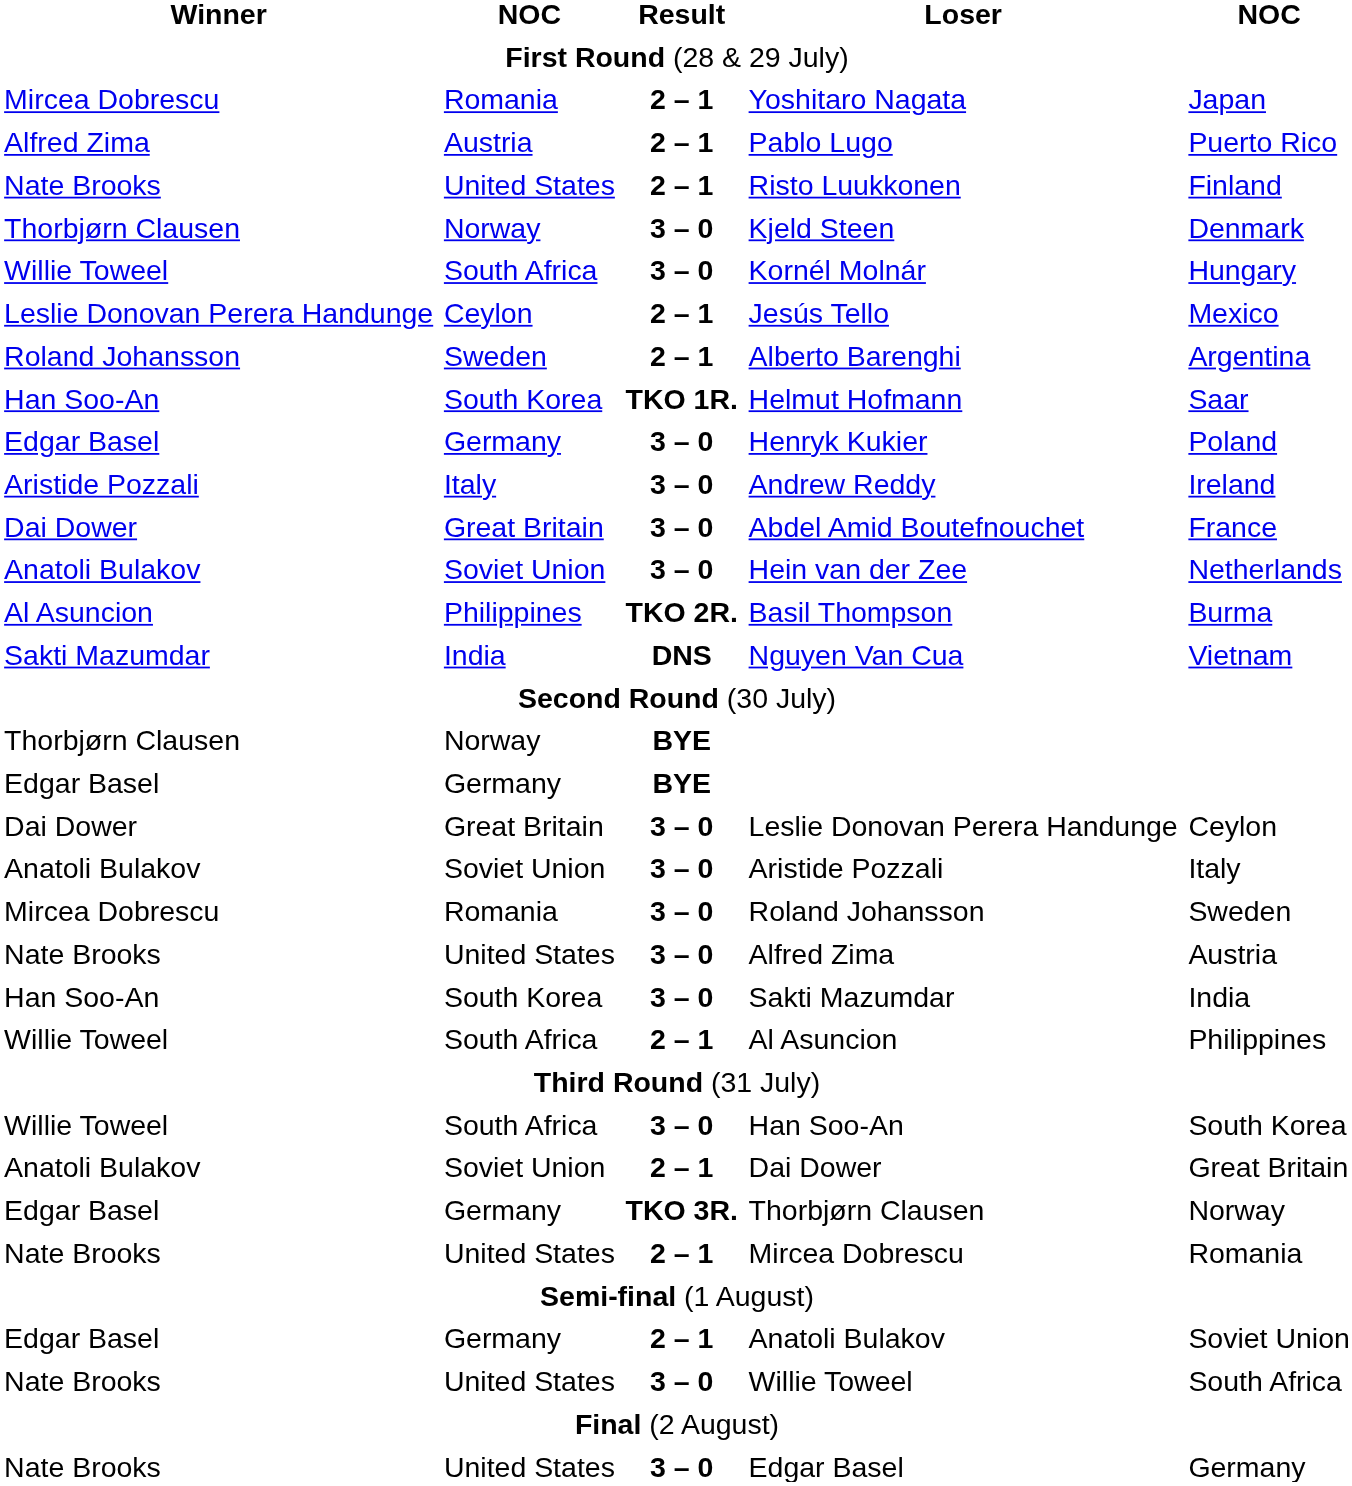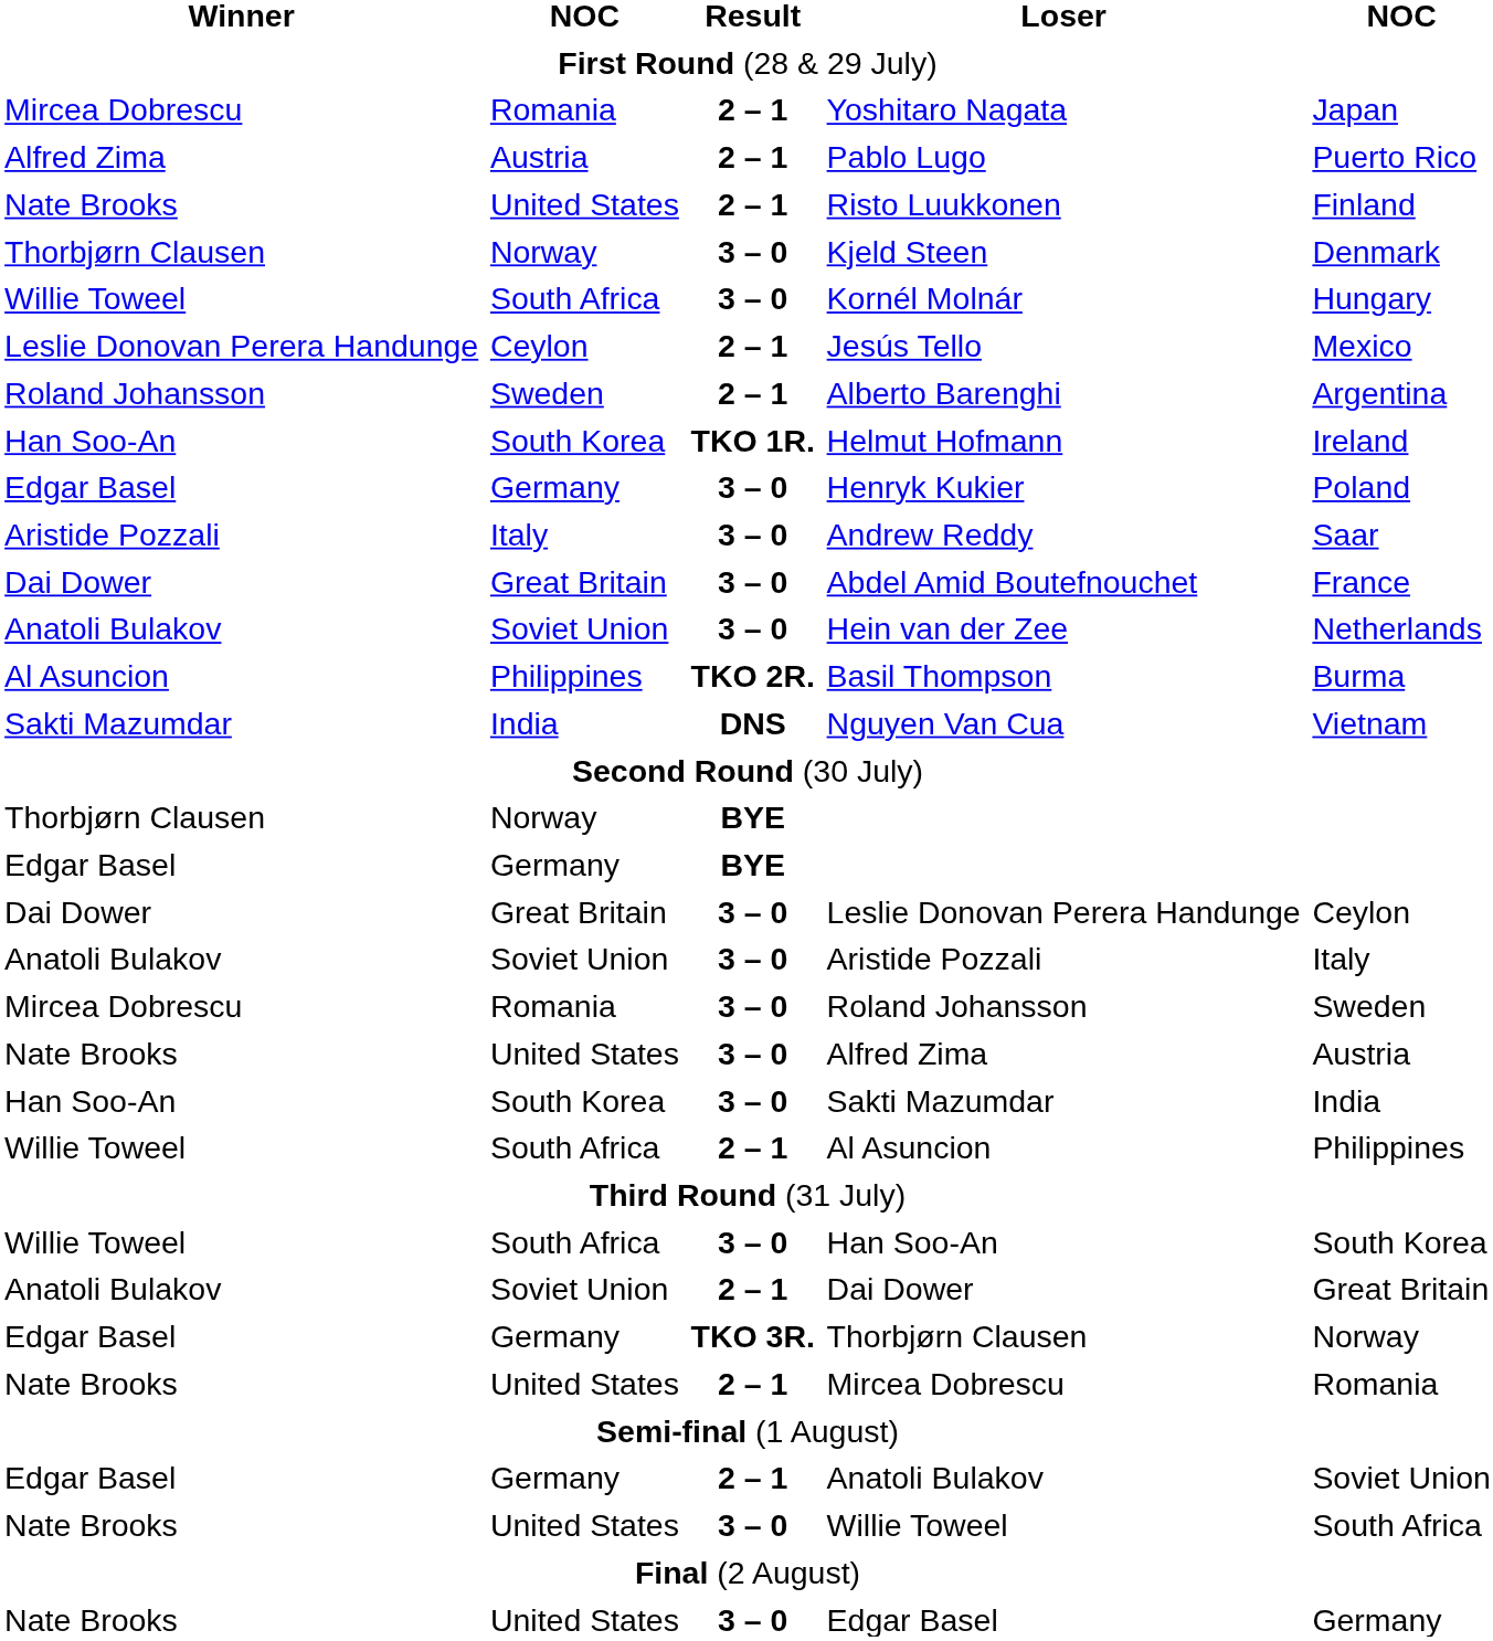 <table border="0" Cellpadding="2">
 <tr>
 <th>Winner</th>
 <th>NOC</th>
 <th>Result</th>
 <th>Loser</th>
 <th>NOC</th>
 </tr>
 <tr>
 <td align="center" colspan="5"><strong>First Round</strong> (28 & 29 July)</td>
 </tr>
 <tr>
 <td><a href='#'>Mircea Dobrescu</a></td>
 <td><a href='#'>Romania</a></td>
 <th>2 –  1</th>
 <td><a href='#'>Yoshitaro Nagata</a></td>
 <td><a href='#'>Japan</a></td>
 </tr>
 <tr>
 <td><a href='#'>Alfred Zima</a></td>
 <td><a href='#'>Austria</a></td>
 <th>2 –  1</th>
 <td><a href='#'>Pablo Lugo</a></td>
 <td><a href='#'>Puerto Rico</a></td>
 </tr>
 <tr>
 <td><a href='#'>Nate Brooks</a></td>
 <td><a href='#'>United States</a></td>
 <th>2 –  1</th>
 <td><a href='#'>Risto Luukkonen</a></td>
 <td><a href='#'>Finland</a></td>
 </tr>
 <tr>
 <td><a href='#'>Thorbjørn Clausen</a></td>
 <td><a href='#'>Norway</a></td>
 <th>3 –  0</th>
 <td><a href='#'>Kjeld Steen</a></td>
 <td><a href='#'>Denmark</a></td>
 </tr>
 <tr>
 <td><a href='#'>Willie Toweel</a></td>
 <td><a href='#'>South Africa</a></td>
 <th>3 –  0</th>
 <td><a href='#'>Kornél Molnár</a></td>
 <td><a href='#'>Hungary</a></td>
 </tr>
 <tr>
 <td><a href='#'>Leslie Donovan Perera Handunge</a></td>
 <td><a href='#'>Ceylon</a></td>
 <th>2 –  1</th>
 <td><a href='#'>Jesús Tello</a></td>
 <td><a href='#'>Mexico</a></td>
 </tr>
 <tr>
 <td><a href='#'>Roland Johansson</a></td>
 <td><a href='#'>Sweden</a></td>
 <th>2 –  1</th>
 <td><a href='#'>Alberto Barenghi</a></td>
 <td><a href='#'>Argentina</a></td>
 </tr>
 <tr>
 <td><a href='#'>Han Soo-An</a></td>
 <td><a href='#'>South Korea</a></td>
 <th>TKO 1R.</th>
 <td><a href='#'>Helmut Hofmann</a></td>
-<td><a href='#'>Saar</a></td>
+<td><a href='#'>Ireland</a></td>
 </tr>
 <tr>
 <td><a href='#'>Edgar Basel</a></td>
 <td><a href='#'>Germany</a></td>
 <th>3 –  0</th>
 <td><a href='#'>Henryk Kukier</a></td>
 <td><a href='#'>Poland</a></td>
 </tr>
 <tr>
 <td><a href='#'>Aristide Pozzali</a></td>
 <td><a href='#'>Italy</a></td>
 <th>3 –  0</th>
 <td><a href='#'>Andrew Reddy</a></td>
-<td><a href='#'>Ireland</a></td>
+<td><a href='#'>Saar</a></td>
 </tr>
 <tr>
 <td><a href='#'>Dai Dower</a></td>
 <td><a href='#'>Great Britain</a></td>
 <th>3 –  0</th>
 <td><a href='#'>Abdel Amid Boutefnouchet</a></td>
 <td><a href='#'>France</a></td>
 </tr>
 <tr>
 <td><a href='#'>Anatoli Bulakov</a></td>
 <td><a href='#'>Soviet Union</a></td>
 <th>3 –  0</th>
 <td><a href='#'>Hein van der Zee</a></td>
 <td><a href='#'>Netherlands</a></td>
 </tr>
 <tr>
 <td><a href='#'>Al Asuncion</a></td>
 <td><a href='#'>Philippines</a></td>
 <th>TKO 2R.</th>
 <td><a href='#'>Basil Thompson</a></td>
 <td><a href='#'>Burma</a></td>
 </tr>
 <tr>
 <td><a href='#'>Sakti Mazumdar</a></td>
 <td><a href='#'>India</a></td>
 <th>DNS</th>
 <td><a href='#'>Nguyen Van Cua</a></td>
 <td><a href='#'>Vietnam</a></td>
 </tr>
 <tr>
 <td align="center" colspan="5"><strong>Second Round</strong> (30 July)</td>
 </tr>
 <tr>
 <td>Thorbjørn Clausen</td>
 <td>Norway</td>
 <th>BYE</th>
 </tr>
 <tr>
 <td>Edgar Basel</td>
 <td>Germany</td>
 <th>BYE</th>
 </tr>
 <tr>
 <td>Dai Dower</td>
 <td>Great Britain</td>
 <th>3 –  0</th>
 <td>Leslie Donovan Perera Handunge</td>
 <td>Ceylon</td>
 </tr>
 <tr>
 <td>Anatoli Bulakov</td>
 <td>Soviet Union</td>
 <th>3 –  0</th>
 <td>Aristide Pozzali</td>
 <td>Italy</td>
 </tr>
 <tr>
 <td>Mircea Dobrescu</td>
 <td>Romania</td>
 <th>3 –  0</th>
 <td>Roland Johansson</td>
 <td>Sweden</td>
 </tr>
 <tr>
 <td>Nate Brooks</td>
 <td>United States</td>
 <th>3 –  0</th>
 <td>Alfred Zima</td>
 <td>Austria</td>
 </tr>
 <tr>
 <td>Han Soo-An</td>
 <td>South Korea</td>
 <th>3 –  0</th>
 <td>Sakti Mazumdar</td>
 <td>India</td>
 </tr>
 <tr>
 <td>Willie Toweel</td>
 <td>South Africa</td>
 <th>2 –  1</th>
 <td>Al Asuncion</td>
 <td>Philippines</td>
 </tr>
 <tr>
 <td align="center" colspan="5"><strong>Third Round</strong> (31 July)</td>
 </tr>
 <tr>
 <td>Willie Toweel</td>
 <td>South Africa</td>
 <th>3 –  0</th>
 <td>Han Soo-An</td>
 <td>South Korea</td>
 </tr>
 <tr>
 <td>Anatoli Bulakov</td>
 <td>Soviet Union</td>
 <th>2 –  1</th>
 <td>Dai Dower</td>
 <td>Great Britain</td>
 </tr>
 <tr>
 <td>Edgar Basel</td>
 <td>Germany</td>
 <th>TKO 3R.</th>
 <td>Thorbjørn Clausen</td>
 <td>Norway</td>
 </tr>
 <tr>
 <td>Nate Brooks</td>
 <td>United States</td>
 <th>2 –  1</th>
 <td>Mircea Dobrescu</td>
 <td>Romania</td>
 </tr>
 <tr>
 <td align="center" colspan="5"><strong>Semi-final</strong> (1 August)</td>
 </tr>
 <tr>
 <td>Edgar Basel</td>
 <td>Germany</td>
 <th>2 –  1</th>
 <td>Anatoli Bulakov</td>
 <td>Soviet Union</td>
 </tr>
 <tr>
 <td>Nate Brooks</td>
 <td>United States</td>
 <th>3 –  0</th>
 <td>Willie Toweel</td>
 <td>South Africa</td>
 </tr>
 <tr>
 <td align="center" colspan="5"><strong>Final</strong> (2 August)</td>
 </tr>
 <tr>
 <td>Nate Brooks</td>
 <td>United States</td>
 <th>3 –  0</th>
 <td>Edgar Basel</td>
 <td>Germany</td>
 </tr>
 </table>
